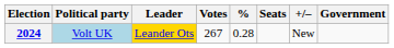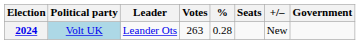 <table class="wikitable" style="text-align: right;">
 <tr>
 <th>Election</th>
 <th>Political party</th>
 <th>Leader</th>
 <th>Votes</th>
 <th>%</th>
 <th>Seats</th>
 <th>+/–</th>
 <th>Government</th>
 </tr>
 <tr>
 <th align="center"><a href='#'>2024</a></th>
 <td align="center" style="background: lightblue;"><a href='#'>Volt UK</a></td>
-<td align="left" style="background: gold;"><a href='#'>Leander Ots</a></td>
-<td align="center">267</td>
+<td align="left"><a href='#'>Leander Ots</a></td>
+<td align="center">263</td>
 <td align="center">0.28</td>
 <td></td>
 <td align="center">New</td>
 <td></td>
 </tr>
 </table>
